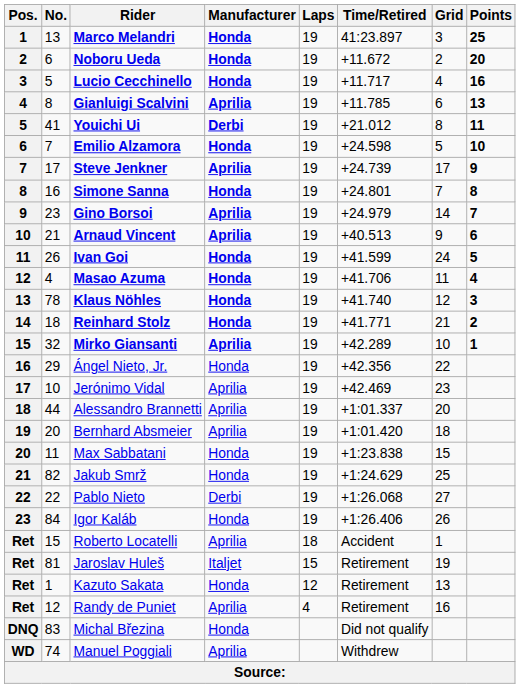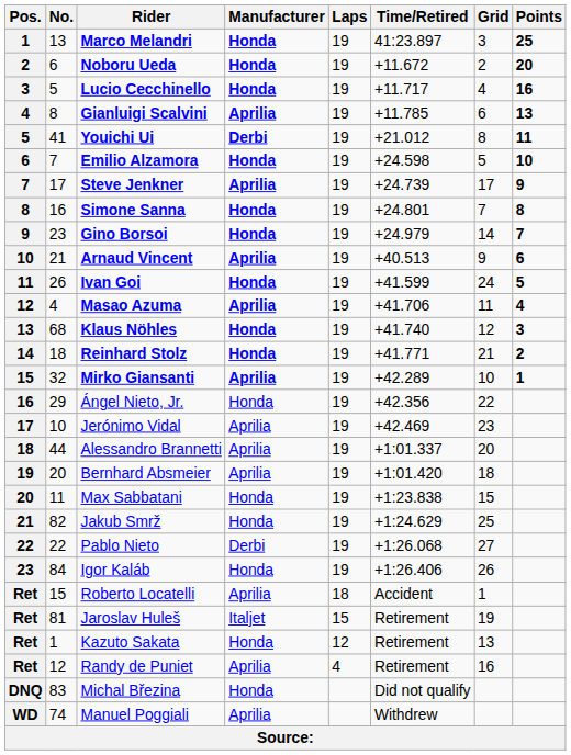 <table class="wikitable" style="font-size: 95%;">
 <tr>
 <th>Pos.</th>
 <th>No.</th>
 <th>Rider</th>
 <th>Manufacturer</th>
 <th>Laps</th>
 <th>Time/Retired</th>
 <th>Grid</th>
 <th>Points</th>
 </tr>
 <tr>
 <th>1</th>
 <td>13</td>
 <td> <strong><a href='#'>Marco Melandri</a></strong></td>
 <td><strong><a href='#'>Honda</a></strong></td>
 <td>19</td>
 <td>41:23.897</td>
 <td>3</td>
 <td><strong>25</strong></td>
 </tr>
 <tr>
 <th>2</th>
 <td>6</td>
 <td> <strong><a href='#'>Noboru Ueda</a></strong></td>
 <td><strong><a href='#'>Honda</a></strong></td>
 <td>19</td>
 <td>+11.672</td>
 <td>2</td>
 <td><strong>20</strong></td>
 </tr>
 <tr>
 <th>3</th>
 <td>5</td>
 <td> <strong><a href='#'>Lucio Cecchinello</a></strong></td>
 <td><strong><a href='#'>Honda</a></strong></td>
 <td>19</td>
 <td>+11.717</td>
 <td>4</td>
 <td><strong>16</strong></td>
 </tr>
 <tr>
 <th>4</th>
 <td>8</td>
 <td> <strong><a href='#'>Gianluigi Scalvini</a></strong></td>
 <td><strong><a href='#'>Aprilia</a></strong></td>
 <td>19</td>
 <td>+11.785</td>
 <td>6</td>
 <td><strong>13</strong></td>
 </tr>
 <tr>
 <th>5</th>
 <td>41</td>
 <td> <strong><a href='#'>Youichi Ui</a></strong></td>
 <td><strong><a href='#'>Derbi</a></strong></td>
 <td>19</td>
 <td>+21.012</td>
 <td>8</td>
 <td><strong>11</strong></td>
 </tr>
 <tr>
 <th>6</th>
 <td>7</td>
 <td> <strong><a href='#'>Emilio Alzamora</a></strong></td>
 <td><strong><a href='#'>Honda</a></strong></td>
 <td>19</td>
 <td>+24.598</td>
 <td>5</td>
 <td><strong>10</strong></td>
 </tr>
 <tr>
 <th>7</th>
 <td>17</td>
 <td> <strong><a href='#'>Steve Jenkner</a></strong></td>
 <td><strong><a href='#'>Aprilia</a></strong></td>
 <td>19</td>
 <td>+24.739</td>
 <td>17</td>
 <td><strong>9</strong></td>
 </tr>
 <tr>
 <th>8</th>
 <td>16</td>
 <td> <strong><a href='#'>Simone Sanna</a></strong></td>
 <td><strong><a href='#'>Honda</a></strong></td>
 <td>19</td>
 <td>+24.801</td>
 <td>7</td>
 <td><strong>8</strong></td>
 </tr>
 <tr>
 <th>9</th>
 <td>23</td>
 <td> <strong><a href='#'>Gino Borsoi</a></strong></td>
-<td><strong><a href='#'>Aprilia</a></strong></td>
+<td><strong><a href='#'>Honda</a></strong></td>
 <td>19</td>
 <td>+24.979</td>
 <td>14</td>
 <td><strong>7</strong></td>
 </tr>
 <tr>
 <th>10</th>
 <td>21</td>
 <td> <strong><a href='#'>Arnaud Vincent</a></strong></td>
 <td><strong><a href='#'>Aprilia</a></strong></td>
 <td>19</td>
 <td>+40.513</td>
 <td>9</td>
 <td><strong>6</strong></td>
 </tr>
 <tr>
 <th>11</th>
 <td>26</td>
 <td> <strong><a href='#'>Ivan Goi</a></strong></td>
 <td><strong><a href='#'>Honda</a></strong></td>
 <td>19</td>
 <td>+41.599</td>
 <td>24</td>
 <td><strong>5</strong></td>
 </tr>
 <tr>
 <th>12</th>
 <td>4</td>
 <td> <strong><a href='#'>Masao Azuma</a></strong></td>
-<td><strong><a href='#'>Honda</a></strong></td>
+<td><strong><a href='#'>Aprilia</a></strong></td>
 <td>19</td>
 <td>+41.706</td>
 <td>11</td>
 <td><strong>4</strong></td>
 </tr>
 <tr>
 <th>13</th>
-<td>78</td>
+<td>68</td>
 <td> <strong><a href='#'>Klaus Nöhles</a></strong></td>
 <td><strong><a href='#'>Honda</a></strong></td>
 <td>19</td>
 <td>+41.740</td>
 <td>12</td>
 <td><strong>3</strong></td>
 </tr>
 <tr>
 <th>14</th>
 <td>18</td>
 <td> <strong><a href='#'>Reinhard Stolz</a></strong></td>
 <td><strong><a href='#'>Honda</a></strong></td>
 <td>19</td>
 <td>+41.771</td>
 <td>21</td>
 <td><strong>2</strong></td>
 </tr>
 <tr>
 <th>15</th>
 <td>32</td>
 <td> <strong><a href='#'>Mirko Giansanti</a></strong></td>
 <td><strong><a href='#'>Aprilia</a></strong></td>
 <td>19</td>
 <td>+42.289</td>
 <td>10</td>
 <td><strong>1</strong></td>
 </tr>
 <tr>
 <th>16</th>
 <td>29</td>
 <td> <a href='#'>Ángel Nieto, Jr.</a></td>
 <td><a href='#'>Honda</a></td>
 <td>19</td>
 <td>+42.356</td>
 <td>22</td>
 <td></td>
 </tr>
 <tr>
 <th>17</th>
 <td>10</td>
 <td> <a href='#'>Jerónimo Vidal</a></td>
 <td><a href='#'>Aprilia</a></td>
 <td>19</td>
 <td>+42.469</td>
 <td>23</td>
 <td></td>
 </tr>
 <tr>
 <th>18</th>
 <td>44</td>
 <td> <a href='#'>Alessandro Brannetti</a></td>
 <td><a href='#'>Aprilia</a></td>
 <td>19</td>
 <td>+1:01.337</td>
 <td>20</td>
 <td></td>
 </tr>
 <tr>
 <th>19</th>
 <td>20</td>
 <td> <a href='#'>Bernhard Absmeier</a></td>
 <td><a href='#'>Aprilia</a></td>
 <td>19</td>
 <td>+1:01.420</td>
 <td>18</td>
 <td></td>
 </tr>
 <tr>
 <th>20</th>
 <td>11</td>
 <td> <a href='#'>Max Sabbatani</a></td>
 <td><a href='#'>Honda</a></td>
 <td>19</td>
 <td>+1:23.838</td>
 <td>15</td>
 <td></td>
 </tr>
 <tr>
 <th>21</th>
 <td>82</td>
 <td> <a href='#'>Jakub Smrž</a></td>
 <td><a href='#'>Honda</a></td>
 <td>19</td>
 <td>+1:24.629</td>
 <td>25</td>
 <td></td>
 </tr>
 <tr>
 <th>22</th>
 <td>22</td>
 <td> <a href='#'>Pablo Nieto</a></td>
 <td><a href='#'>Derbi</a></td>
 <td>19</td>
 <td>+1:26.068</td>
 <td>27</td>
 <td></td>
 </tr>
 <tr>
 <th>23</th>
 <td>84</td>
 <td> <a href='#'>Igor Kaláb</a></td>
 <td><a href='#'>Honda</a></td>
 <td>19</td>
 <td>+1:26.406</td>
 <td>26</td>
 <td></td>
 </tr>
 <tr>
 <th>Ret</th>
 <td>15</td>
 <td> <a href='#'>Roberto Locatelli</a></td>
 <td><a href='#'>Aprilia</a></td>
 <td>18</td>
 <td>Accident</td>
 <td>1</td>
 <td></td>
 </tr>
 <tr>
 <th>Ret</th>
 <td>81</td>
 <td> <a href='#'>Jaroslav Huleš</a></td>
 <td><a href='#'>Italjet</a></td>
 <td>15</td>
 <td>Retirement</td>
 <td>19</td>
 <td></td>
 </tr>
 <tr>
 <th>Ret</th>
 <td>1</td>
 <td> <a href='#'>Kazuto Sakata</a></td>
 <td><a href='#'>Honda</a></td>
 <td>12</td>
 <td>Retirement</td>
 <td>13</td>
 <td></td>
 </tr>
 <tr>
 <th>Ret</th>
 <td>12</td>
 <td> <a href='#'>Randy de Puniet</a></td>
 <td><a href='#'>Aprilia</a></td>
 <td>4</td>
 <td>Retirement</td>
 <td>16</td>
 <td></td>
 </tr>
 <tr>
 <th>DNQ</th>
 <td>83</td>
 <td> <a href='#'>Michal Březina</a></td>
 <td><a href='#'>Honda</a></td>
 <td></td>
 <td>Did not qualify</td>
 <td></td>
 <td></td>
 </tr>
 <tr>
 <th>WD</th>
 <td>74</td>
 <td> <a href='#'>Manuel Poggiali</a></td>
 <td><a href='#'>Aprilia</a></td>
 <td></td>
 <td>Withdrew</td>
 <td></td>
 <td></td>
 </tr>
 <tr>
 <th colspan=8>Source: </th>
 </tr>
 </table>
